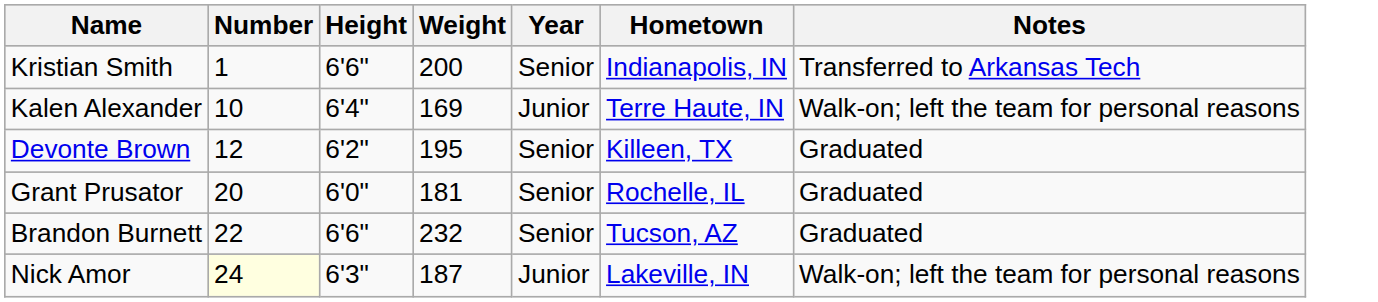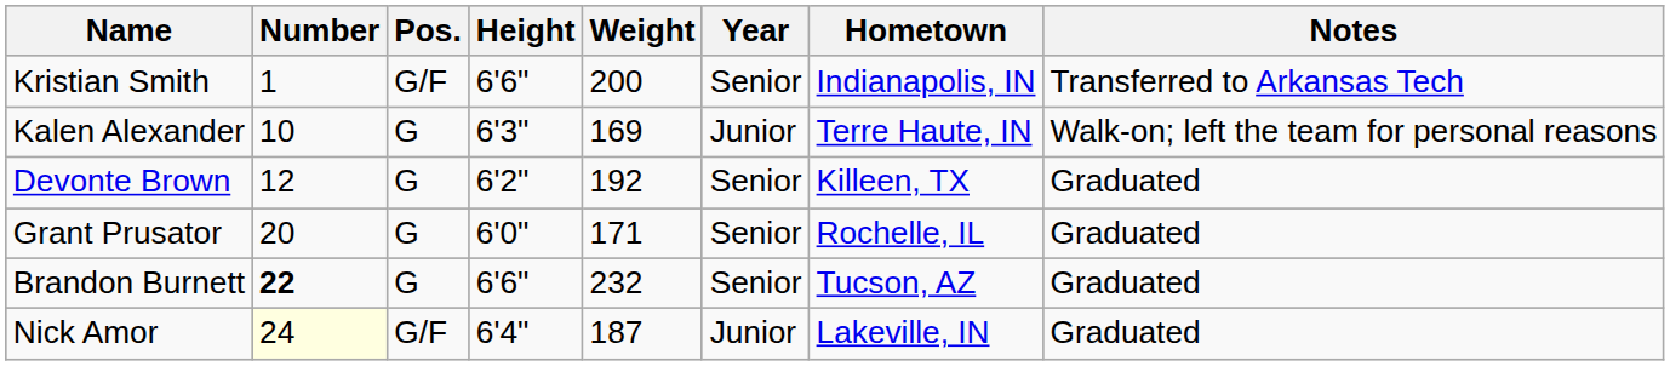 <table class="wikitable sortable" border="1">
 <tr>
 <th>Name</th>
 <th>Number</th>
+<th>Pos.</th>
 <th>Height</th>
 <th>Weight</th>
 <th>Year</th>
 <th>Hometown</th>
 <th class="unsortable">Notes</th>
 </tr>
 <tr>
 <td>Kristian Smith</td>
 <td>1</td>
+<td>G/F</td>
 <td>6'6"</td>
 <td>200</td>
 <td>Senior</td>
 <td><a href='#'>Indianapolis, IN</a></td>
 <td>Transferred to <a href='#'>Arkansas Tech</a></td>
 </tr>
 <tr>
 <td>Kalen Alexander</td>
 <td>10</td>
-<td>6'4"</td>
+<td>G</td>
+<td>6'3"</td>
 <td>169</td>
 <td>Junior</td>
 <td><a href='#'>Terre Haute, IN</a></td>
 <td>Walk-on; left the team for personal reasons</td>
 </tr>
 <tr>
 <td><a href='#'>Devonte Brown</a></td>
 <td>12</td>
+<td>G</td>
 <td>6'2"</td>
-<td>195</td>
+<td>192</td>
 <td>Senior</td>
 <td><a href='#'>Killeen, TX</a></td>
 <td>Graduated</td>
 </tr>
 <tr>
 <td>Grant Prusator</td>
 <td>20</td>
+<td>G</td>
 <td>6'0"</td>
-<td>181</td>
+<td>171</td>
 <td>Senior</td>
 <td><a href='#'>Rochelle, IL</a></td>
 <td>Graduated</td>
 </tr>
 <tr>
 <td>Brandon Burnett</td>
-<td>22</td>
+<td><strong>22</strong></td>
+<td>G</td>
 <td>6'6"</td>
 <td>232</td>
 <td>Senior</td>
 <td><a href='#'>Tucson, AZ</a></td>
 <td>Graduated</td>
 </tr>
 <tr>
 <td>Nick Amor</td>
 <td style="background: lightyellow;">24</td>
-<td>6'3"</td>
+<td>G/F</td>
+<td>6'4"</td>
 <td>187</td>
 <td>Junior</td>
 <td><a href='#'>Lakeville, IN</a></td>
-<td>Walk-on; left the team for personal reasons</td>
+<td>Graduated</td>
 </tr>
 </table>
